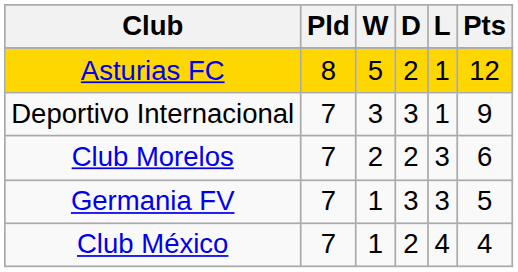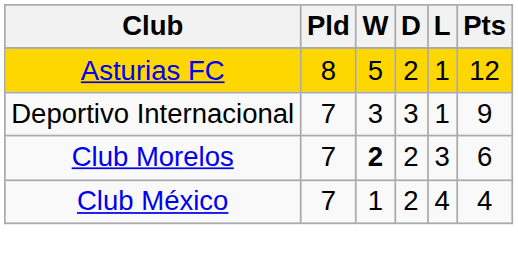 <table class="wikitable" style="text-align: center;">
 <tr>
 <th>Club</th>
 <th>Pld</th>
 <th>W</th>
 <th>D</th>
 <th>L</th>
 <th>Pts</th>
 </tr>
 <tr>
 </tr>
 <tr style="background:gold;">
 <td><a href='#'>Asturias FC</a></td>
 <td>8</td>
 <td>5</td>
 <td>2</td>
 <td>1</td>
 <td>12</td>
 </tr>
 <tr>
 <td>Deportivo Internacional</td>
 <td>7</td>
 <td>3</td>
 <td>3</td>
 <td>1</td>
 <td>9</td>
 </tr>
 <tr>
 <td><a href='#'>Club Morelos</a></td>
 <td>7</td>
-<td>2</td>
+<td><strong>2</strong></td>
 <td>2</td>
 <td>3</td>
 <td>6</td>
-</tr>
-<tr>
-<td><a href='#'>Germania FV</a></td>
-<td>7</td>
-<td>1</td>
-<td>3</td>
-<td>3</td>
-<td>5</td>
 </tr>
 <tr>
 <td><a href='#'>Club México</a></td>
 <td>7</td>
 <td>1</td>
 <td>2</td>
 <td>4</td>
 <td>4</td>
 </tr>
 </table>
